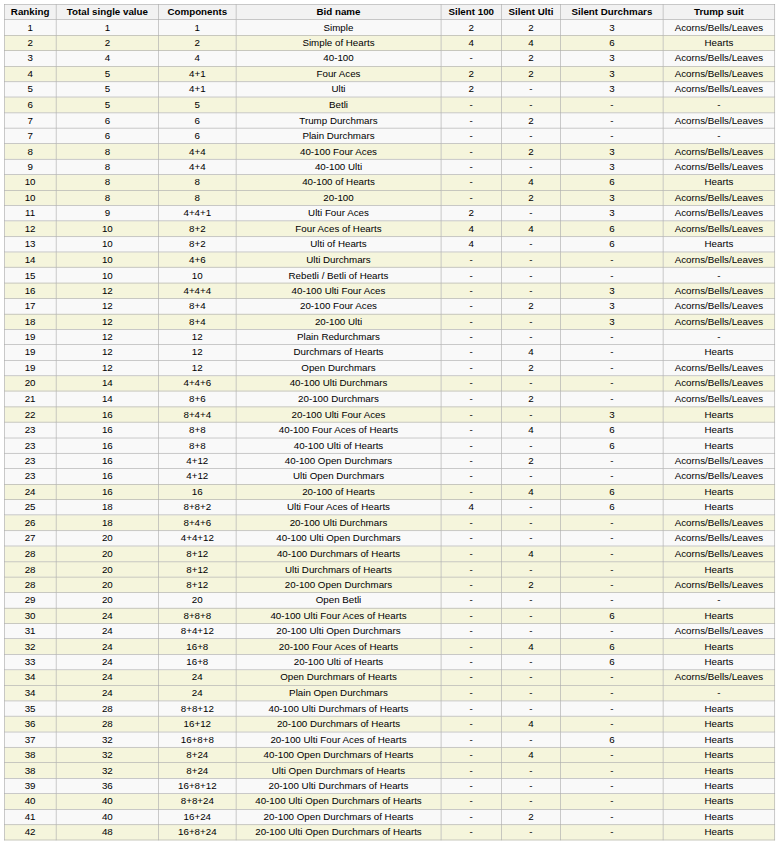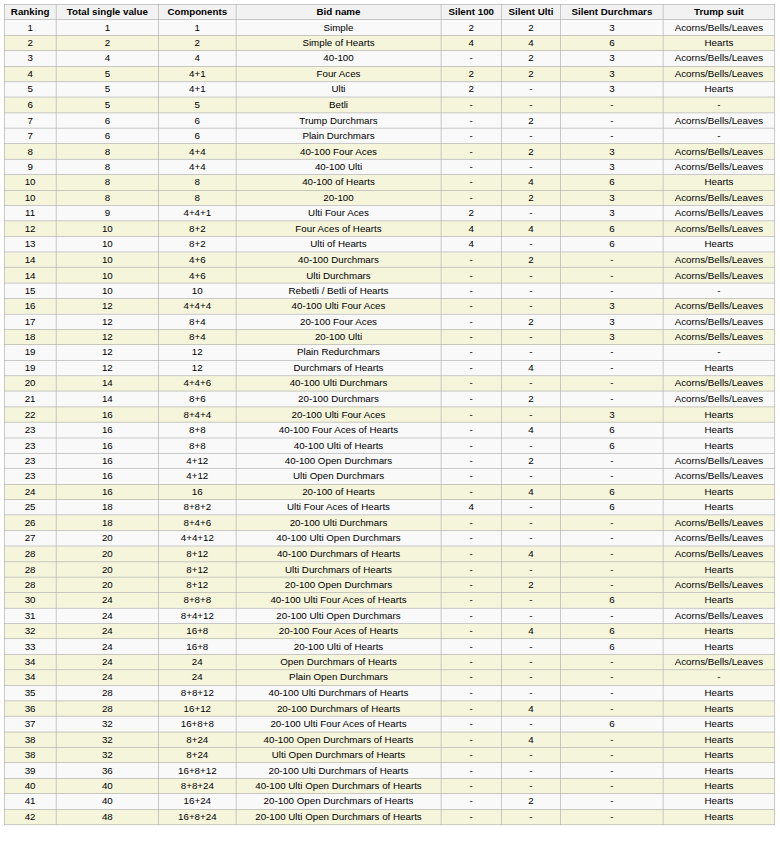 <table class="wikitable" style="width:100%">
 <tr>
 <th>Ranking</th>
 <th>Total single value</th>
 <th>Components</th>
 <th>Bid name</th>
 <th>Silent 100</th>
 <th>Silent Ulti</th>
 <th>Silent Durchmars</th>
 <th>Trump suit</th>
 </tr>
 <tr>
 <td align="center">1</td>
 <td align="center">1</td>
 <td align="center">1</td>
 <td align="center">Simple</td>
 <td align="center">2</td>
 <td align="center">2</td>
 <td align="center">3</td>
 <td align="center">Acorns/Bells/Leaves</td>
 </tr>
 <tr style="background: beige">
 <td align="center">2</td>
 <td align="center">2</td>
 <td align="center">2</td>
 <td align="center">Simple of Hearts</td>
 <td align="center">4</td>
 <td align="center">4</td>
 <td align="center">6</td>
 <td align="center">Hearts</td>
 </tr>
 <tr>
 <td align="center">3</td>
 <td align="center">4</td>
 <td align="center">4</td>
 <td align="center">40-100</td>
 <td align="center">-</td>
 <td align="center">2</td>
 <td align="center">3</td>
 <td align="center">Acorns/Bells/Leaves</td>
 </tr>
 <tr style="background: beige">
 <td align="center">4</td>
 <td align="center">5</td>
 <td align="center">4+1</td>
 <td align="center">Four Aces</td>
 <td align="center">2</td>
 <td align="center">2</td>
 <td align="center">3</td>
 <td align="center">Acorns/Bells/Leaves</td>
 </tr>
 <tr>
 <td align="center">5</td>
 <td align="center">5</td>
 <td align="center">4+1</td>
 <td align="center">Ulti</td>
 <td align="center">2</td>
 <td align="center">-</td>
 <td align="center">3</td>
-<td align="center">Acorns/Bells/Leaves</td>
+<td align="center">Hearts</td>
 </tr>
 <tr style="background: beige">
 <td align="center">6</td>
 <td align="center">5</td>
 <td align="center">5</td>
 <td align="center">Betli</td>
 <td align="center">-</td>
 <td align="center">-</td>
 <td align="center">-</td>
 <td align="center">-</td>
 </tr>
 <tr>
 <td align="center">7</td>
 <td align="center">6</td>
 <td align="center">6</td>
 <td align="center">Trump Durchmars</td>
 <td align="center">-</td>
 <td align="center">2</td>
 <td align="center">-</td>
 <td align="center">Acorns/Bells/Leaves</td>
 </tr>
 <tr>
 <td align="center">7</td>
 <td align="center">6</td>
 <td align="center">6</td>
 <td align="center">Plain Durchmars</td>
 <td align="center">-</td>
 <td align="center">-</td>
 <td align="center">-</td>
 <td align="center">-</td>
 </tr>
 <tr style="background: beige">
 <td align="center">8</td>
 <td align="center">8</td>
 <td align="center">4+4</td>
 <td align="center">40-100 Four Aces</td>
 <td align="center">-</td>
 <td align="center">2</td>
 <td align="center">3</td>
 <td align="center">Acorns/Bells/Leaves</td>
 </tr>
 <tr>
 <td align="center">9</td>
 <td align="center">8</td>
 <td align="center">4+4</td>
 <td align="center">40-100 Ulti</td>
 <td align="center">-</td>
 <td align="center">-</td>
 <td align="center">3</td>
 <td align="center">Acorns/Bells/Leaves</td>
 </tr>
 <tr style="background: beige">
 <td align="center">10</td>
 <td align="center">8</td>
 <td align="center">8</td>
 <td align="center">40-100 of Hearts</td>
 <td align="center">-</td>
 <td align="center">4</td>
 <td align="center">6</td>
 <td align="center">Hearts</td>
 </tr>
 <tr style="background: beige">
 <td align="center">10</td>
 <td align="center">8</td>
 <td align="center">8</td>
 <td align="center">20-100</td>
 <td align="center">-</td>
 <td align="center">2</td>
 <td align="center">3</td>
 <td align="center">Acorns/Bells/Leaves</td>
 </tr>
 <tr>
 <td align="center">11</td>
 <td align="center">9</td>
 <td align="center">4+4+1</td>
 <td align="center">Ulti Four Aces</td>
 <td align="center">2</td>
 <td align="center">-</td>
 <td align="center">3</td>
 <td align="center">Acorns/Bells/Leaves</td>
 </tr>
 <tr style="background: beige">
 <td align="center">12</td>
 <td align="center">10</td>
 <td align="center">8+2</td>
 <td align="center">Four Aces of Hearts</td>
 <td align="center">4</td>
 <td align="center">4</td>
 <td align="center">6</td>
 <td align="center">Acorns/Bells/Leaves</td>
 </tr>
 <tr>
 <td align="center">13</td>
 <td align="center">10</td>
 <td align="center">8+2</td>
 <td align="center">Ulti of Hearts</td>
 <td align="center">4</td>
 <td align="center">-</td>
 <td align="center">6</td>
 <td align="center">Hearts</td>
 </tr>
 <tr style="background: beige">
 <td align="center">14</td>
 <td align="center">10</td>
 <td align="center">4+6</td>
+<td align="center">40-100 Durchmars</td>
+<td align="center">-</td>
+<td align="center">2</td>
+<td align="center">-</td>
+<td align="center">Acorns/Bells/Leaves</td>
+</tr>
+<tr style="background: beige">
+<td align="center">14</td>
+<td align="center">10</td>
+<td align="center">4+6</td>
 <td align="center">Ulti Durchmars</td>
 <td align="center">-</td>
 <td align="center">-</td>
 <td align="center">-</td>
 <td align="center">Acorns/Bells/Leaves</td>
 </tr>
 <tr>
 <td align="center">15</td>
 <td align="center">10</td>
 <td align="center">10</td>
 <td align="center">Rebetli / Betli of Hearts</td>
 <td align="center">-</td>
 <td align="center">-</td>
 <td align="center">-</td>
 <td align="center">-</td>
 </tr>
 <tr style="background: beige">
 <td align="center">16</td>
 <td align="center">12</td>
 <td align="center">4+4+4</td>
 <td align="center">40-100 Ulti Four Aces</td>
 <td align="center">-</td>
 <td align="center">-</td>
 <td align="center">3</td>
 <td align="center">Acorns/Bells/Leaves</td>
 </tr>
 <tr>
 <td align="center">17</td>
 <td align="center">12</td>
 <td align="center">8+4</td>
 <td align="center">20-100 Four Aces</td>
 <td align="center">-</td>
 <td align="center">2</td>
 <td align="center">3</td>
 <td align="center">Acorns/Bells/Leaves</td>
 </tr>
 <tr style="background: beige">
 <td align="center">18</td>
 <td align="center">12</td>
 <td align="center">8+4</td>
 <td align="center">20-100 Ulti</td>
 <td align="center">-</td>
 <td align="center">-</td>
 <td align="center">3</td>
 <td align="center">Acorns/Bells/Leaves</td>
 </tr>
 <tr>
 <td align="center">19</td>
 <td align="center">12</td>
 <td align="center">12</td>
 <td align="center">Plain Redurchmars</td>
 <td align="center">-</td>
 <td align="center">-</td>
 <td align="center">-</td>
 <td align="center">-</td>
 </tr>
 <tr>
 <td align="center">19</td>
 <td align="center">12</td>
 <td align="center">12</td>
 <td align="center">Durchmars of Hearts</td>
 <td align="center">-</td>
 <td align="center">4</td>
 <td align="center">-</td>
 <td align="center">Hearts</td>
-</tr>
-<tr>
-<td align="center">19</td>
-<td align="center">12</td>
-<td align="center">12</td>
-<td align="center">Open Durchmars</td>
-<td align="center">-</td>
-<td align="center">2</td>
-<td align="center">-</td>
-<td align="center">Acorns/Bells/Leaves</td>
 </tr>
 <tr style="background: beige">
 <td align="center">20</td>
 <td align="center">14</td>
 <td align="center">4+4+6</td>
 <td align="center">40-100 Ulti Durchmars</td>
 <td align="center">-</td>
 <td align="center">-</td>
 <td align="center">-</td>
 <td align="center">Acorns/Bells/Leaves</td>
 </tr>
 <tr>
 <td align="center">21</td>
 <td align="center">14</td>
 <td align="center">8+6</td>
 <td align="center">20-100 Durchmars</td>
 <td align="center">-</td>
 <td align="center">2</td>
 <td align="center">-</td>
 <td align="center">Acorns/Bells/Leaves</td>
 </tr>
 <tr style="background: beige">
 <td align="center">22</td>
 <td align="center">16</td>
 <td align="center">8+4+4</td>
 <td align="center">20-100 Ulti Four Aces</td>
 <td align="center">-</td>
 <td align="center">-</td>
 <td align="center">3</td>
 <td align="center">Hearts</td>
 </tr>
 <tr>
 <td align="center">23</td>
 <td align="center">16</td>
 <td align="center">8+8</td>
 <td align="center">40-100 Four Aces of Hearts</td>
 <td align="center">-</td>
 <td align="center">4</td>
 <td align="center">6</td>
 <td align="center">Hearts</td>
 </tr>
 <tr>
 <td align="center">23</td>
 <td align="center">16</td>
 <td align="center">8+8</td>
 <td align="center">40-100 Ulti of Hearts</td>
 <td align="center">-</td>
 <td align="center">-</td>
 <td align="center">6</td>
 <td align="center">Hearts</td>
 </tr>
 <tr>
 <td align="center">23</td>
 <td align="center">16</td>
 <td align="center">4+12</td>
 <td align="center">40-100 Open Durchmars</td>
 <td align="center">-</td>
 <td align="center">2</td>
 <td align="center">-</td>
 <td align="center">Acorns/Bells/Leaves</td>
 </tr>
 <tr>
 <td align="center">23</td>
 <td align="center">16</td>
 <td align="center">4+12</td>
 <td align="center">Ulti Open Durchmars</td>
 <td align="center">-</td>
 <td align="center">-</td>
 <td align="center">-</td>
 <td align="center">Acorns/Bells/Leaves</td>
 </tr>
 <tr style="background: beige">
 <td align="center">24</td>
 <td align="center">16</td>
 <td align="center">16</td>
 <td align="center">20-100 of Hearts</td>
 <td align="center">-</td>
 <td align="center">4</td>
 <td align="center">6</td>
 <td align="center">Hearts</td>
 </tr>
 <tr>
 <td align="center">25</td>
 <td align="center">18</td>
 <td align="center">8+8+2</td>
 <td align="center">Ulti Four Aces of Hearts</td>
 <td align="center">4</td>
 <td align="center">-</td>
 <td align="center">6</td>
 <td align="center">Hearts</td>
 </tr>
 <tr style="background: beige">
 <td align="center">26</td>
 <td align="center">18</td>
 <td align="center">8+4+6</td>
 <td align="center">20-100 Ulti Durchmars</td>
 <td align="center">-</td>
 <td align="center">-</td>
 <td align="center">-</td>
 <td align="center">Acorns/Bells/Leaves</td>
 </tr>
 <tr>
 <td align="center">27</td>
 <td align="center">20</td>
 <td align="center">4+4+12</td>
 <td align="center">40-100 Ulti Open Durchmars</td>
 <td align="center">-</td>
 <td align="center">-</td>
 <td align="center">-</td>
 <td align="center">Acorns/Bells/Leaves</td>
 </tr>
 <tr style="background: beige">
 <td align="center">28</td>
 <td align="center">20</td>
 <td align="center">8+12</td>
 <td align="center">40-100 Durchmars of Hearts</td>
 <td align="center">-</td>
 <td align="center">4</td>
 <td align="center">-</td>
 <td align="center">Acorns/Bells/Leaves</td>
 </tr>
 <tr style="background: beige">
 <td align="center">28</td>
 <td align="center">20</td>
 <td align="center">8+12</td>
 <td align="center">Ulti Durchmars of Hearts</td>
 <td align="center">-</td>
 <td align="center">-</td>
 <td align="center">-</td>
 <td align="center">Hearts</td>
 </tr>
 <tr style="background: beige">
 <td align="center">28</td>
 <td align="center">20</td>
 <td align="center">8+12</td>
 <td align="center">20-100 Open Durchmars</td>
 <td align="center">-</td>
 <td align="center">2</td>
 <td align="center">-</td>
 <td align="center">Acorns/Bells/Leaves</td>
-</tr>
-<tr>
-<td align="center">29</td>
-<td align="center">20</td>
-<td align="center">20</td>
-<td align="center">Open Betli</td>
-<td align="center">-</td>
-<td align="center">-</td>
-<td align="center">-</td>
-<td align="center">-</td>
 </tr>
 <tr style="background: beige">
 <td align="center">30</td>
 <td align="center">24</td>
 <td align="center">8+8+8</td>
 <td align="center">40-100 Ulti Four Aces of Hearts</td>
 <td align="center">-</td>
 <td align="center">-</td>
 <td align="center">6</td>
 <td align="center">Hearts</td>
 </tr>
 <tr>
 <td align="center">31</td>
 <td align="center">24</td>
 <td align="center">8+4+12</td>
 <td align="center">20-100 Ulti Open Durchmars</td>
 <td align="center">-</td>
 <td align="center">-</td>
 <td align="center">-</td>
 <td align="center">Acorns/Bells/Leaves</td>
 </tr>
 <tr style="background: beige">
 <td align="center">32</td>
 <td align="center">24</td>
 <td align="center">16+8</td>
 <td align="center">20-100 Four Aces of Hearts</td>
 <td align="center">-</td>
 <td align="center">4</td>
 <td align="center">6</td>
 <td align="center">Hearts</td>
 </tr>
 <tr>
 <td align="center">33</td>
 <td align="center">24</td>
 <td align="center">16+8</td>
 <td align="center">20-100 Ulti of Hearts</td>
 <td align="center">-</td>
 <td align="center">-</td>
 <td align="center">6</td>
 <td align="center">Hearts</td>
 </tr>
 <tr style="background: beige">
 <td align="center">34</td>
 <td align="center">24</td>
 <td align="center">24</td>
 <td align="center">Open Durchmars of Hearts</td>
 <td align="center">-</td>
 <td align="center">-</td>
 <td align="center">-</td>
 <td align="center">Acorns/Bells/Leaves</td>
 </tr>
 <tr style="background: beige">
 <td align="center">34</td>
 <td align="center">24</td>
 <td align="center">24</td>
 <td align="center">Plain Open Durchmars</td>
 <td align="center">-</td>
 <td align="center">-</td>
 <td align="center">-</td>
 <td align="center">-</td>
 </tr>
 <tr>
 <td align="center">35</td>
 <td align="center">28</td>
 <td align="center">8+8+12</td>
 <td align="center">40-100 Ulti Durchmars of Hearts</td>
 <td align="center">-</td>
 <td align="center">-</td>
 <td align="center">-</td>
 <td align="center">Hearts</td>
 </tr>
 <tr style="background: beige">
 <td align="center">36</td>
 <td align="center">28</td>
 <td align="center">16+12</td>
 <td align="center">20-100 Durchmars of Hearts</td>
 <td align="center">-</td>
 <td align="center">4</td>
 <td align="center">-</td>
 <td align="center">Hearts</td>
 </tr>
 <tr>
 <td align="center">37</td>
 <td align="center">32</td>
 <td align="center">16+8+8</td>
 <td align="center">20-100 Ulti Four Aces of Hearts</td>
 <td align="center">-</td>
 <td align="center">-</td>
 <td align="center">6</td>
 <td align="center">Hearts</td>
 </tr>
 <tr style="background: beige">
 <td align="center">38</td>
 <td align="center">32</td>
 <td align="center">8+24</td>
 <td align="center">40-100 Open Durchmars of Hearts</td>
 <td align="center">-</td>
 <td align="center">4</td>
 <td align="center">-</td>
 <td align="center">Hearts</td>
 </tr>
 <tr style="background: beige">
 <td align="center">38</td>
 <td align="center">32</td>
 <td align="center">8+24</td>
 <td align="center">Ulti Open Durchmars of Hearts</td>
 <td align="center">-</td>
 <td align="center">-</td>
 <td align="center">-</td>
 <td align="center">Hearts</td>
 </tr>
 <tr>
 <td align="center">39</td>
 <td align="center">36</td>
 <td align="center">16+8+12</td>
 <td align="center">20-100 Ulti Durchmars of Hearts</td>
 <td align="center">-</td>
 <td align="center">-</td>
 <td align="center">-</td>
 <td align="center">Hearts</td>
 </tr>
 <tr style="background: beige">
 <td align="center">40</td>
 <td align="center">40</td>
 <td align="center">8+8+24</td>
 <td align="center">40-100 Ulti Open Durchmars of Hearts</td>
 <td align="center">-</td>
 <td align="center">-</td>
 <td align="center">-</td>
 <td align="center">Hearts</td>
 </tr>
 <tr>
 <td align="center">41</td>
 <td align="center">40</td>
 <td align="center">16+24</td>
 <td align="center">20-100 Open Durchmars of Hearts</td>
 <td align="center">-</td>
 <td align="center">2</td>
 <td align="center">-</td>
 <td align="center">Hearts</td>
 </tr>
 <tr style="background: beige">
 <td align="center">42</td>
 <td align="center">48</td>
 <td align="center">16+8+24</td>
 <td align="center">20-100 Ulti Open Durchmars of Hearts</td>
 <td align="center">-</td>
 <td align="center">-</td>
 <td align="center">-</td>
 <td align="center">Hearts</td>
 </tr>
 </table>
